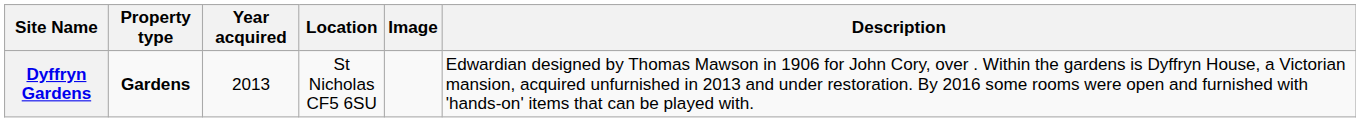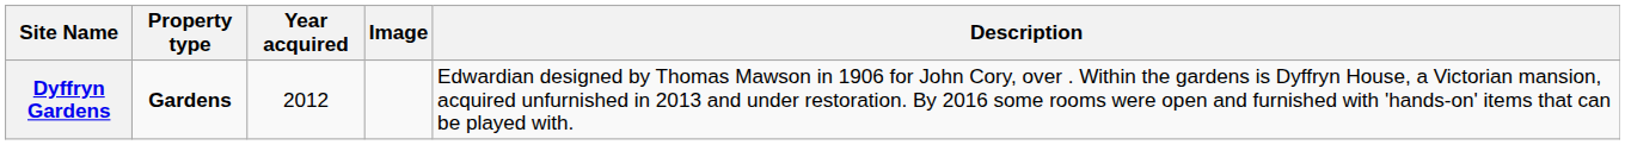 <table class="wikitable sortable" style="text-align:center; width:100%;">
 <tr>
 <th>Site Name</th>
 <th>Property type</th>
 <th>Year acquired</th>
-<th>Location</th>
 <th class="unsortable">Image</th>
 <th class="unsortable">Description</th>
 </tr>
 <tr>
 <th scope="row"><a href='#'>Dyffryn Gardens</a></th>
 <td><strong>Gardens</strong></td>
-<td>2013</td>
-<td>St Nicholas<br>CF5 6SU<br><small></small></td>
+<td>2012</td>
 <td></td>
 <td style="text-align:left">Edwardian designed by Thomas Mawson in 1906 for John Cory, over . Within the gardens is Dyffryn House, a Victorian mansion, acquired unfurnished in 2013 and under restoration. By 2016 some rooms were open and furnished with 'hands-on' items that can be played with.</td>
 </tr>
 </table>
